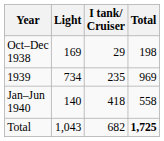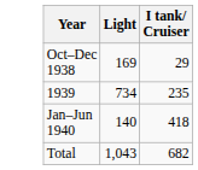 <table class="wikitable" align=right style="margin:0 0 1em 1em">
 <tr>
 <th>Year</th>
 <th>Light</th>
 <th>I tank/<br>Cruiser</th>
-<th>Total</th>
 </tr>
 <tr>
 <td>Oct–Dec<br>1938</td>
 <td align="right">169</td>
 <td align="right">29</td>
-<td align="right">198</td>
 </tr>
 <tr>
 <td>1939</td>
 <td align="right">734</td>
 <td align="right">235</td>
-<td align="right">969</td>
 </tr>
 <tr>
 <td>Jan–Jun<br>1940</td>
 <td align="right">140</td>
 <td align="right">418</td>
-<td align="right">558</td>
 </tr>
 <tr>
 <td>Total</td>
 <td align="right">1,043</td>
 <td align="right">682</td>
-<td align="right"><strong>1,725</strong></td>
 </tr>
 </table>
